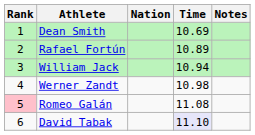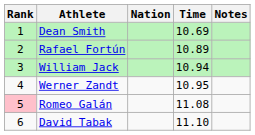 <table class="wikitable sortable" style="text-align:center">
 <tr>
 <th>Rank</th>
 <th>Athlete</th>
 <th>Nation</th>
 <th>Time</th>
 <th>Notes</th>
 </tr>
 <tr bgcolor=bbf3bb>
 <td>1</td>
 <td align=left><a href='#'>Dean Smith</a></td>
 <td align=left></td>
 <td>10.69</td>
 <td></td>
 </tr>
 <tr bgcolor=bbf3bb>
 <td>2</td>
 <td align=left><a href='#'>Rafael Fortún</a></td>
 <td align=left></td>
 <td>10.89</td>
 <td></td>
 </tr>
 <tr bgcolor=bbf3bb>
 <td>3</td>
 <td align=left><a href='#'>William Jack</a></td>
 <td align=left></td>
 <td>10.94</td>
 <td></td>
 </tr>
 <tr>
 <td>4</td>
 <td align=left><a href='#'>Werner Zandt</a></td>
 <td align=left></td>
-<td>10.98</td>
+<td>10.95</td>
 <td></td>
 </tr>
 <tr>
 <td style="background: pink;">5</td>
 <td align=left><a href='#'>Romeo Galán</a></td>
 <td align=left></td>
 <td>11.08</td>
 <td></td>
 </tr>
 <tr>
 <td>6</td>
 <td align=left><a href='#'>David Tabak</a></td>
 <td align=left></td>
-<td style="background: lavender;">11.10</td>
+<td>11.10</td>
 <td></td>
 </tr>
 </table>
